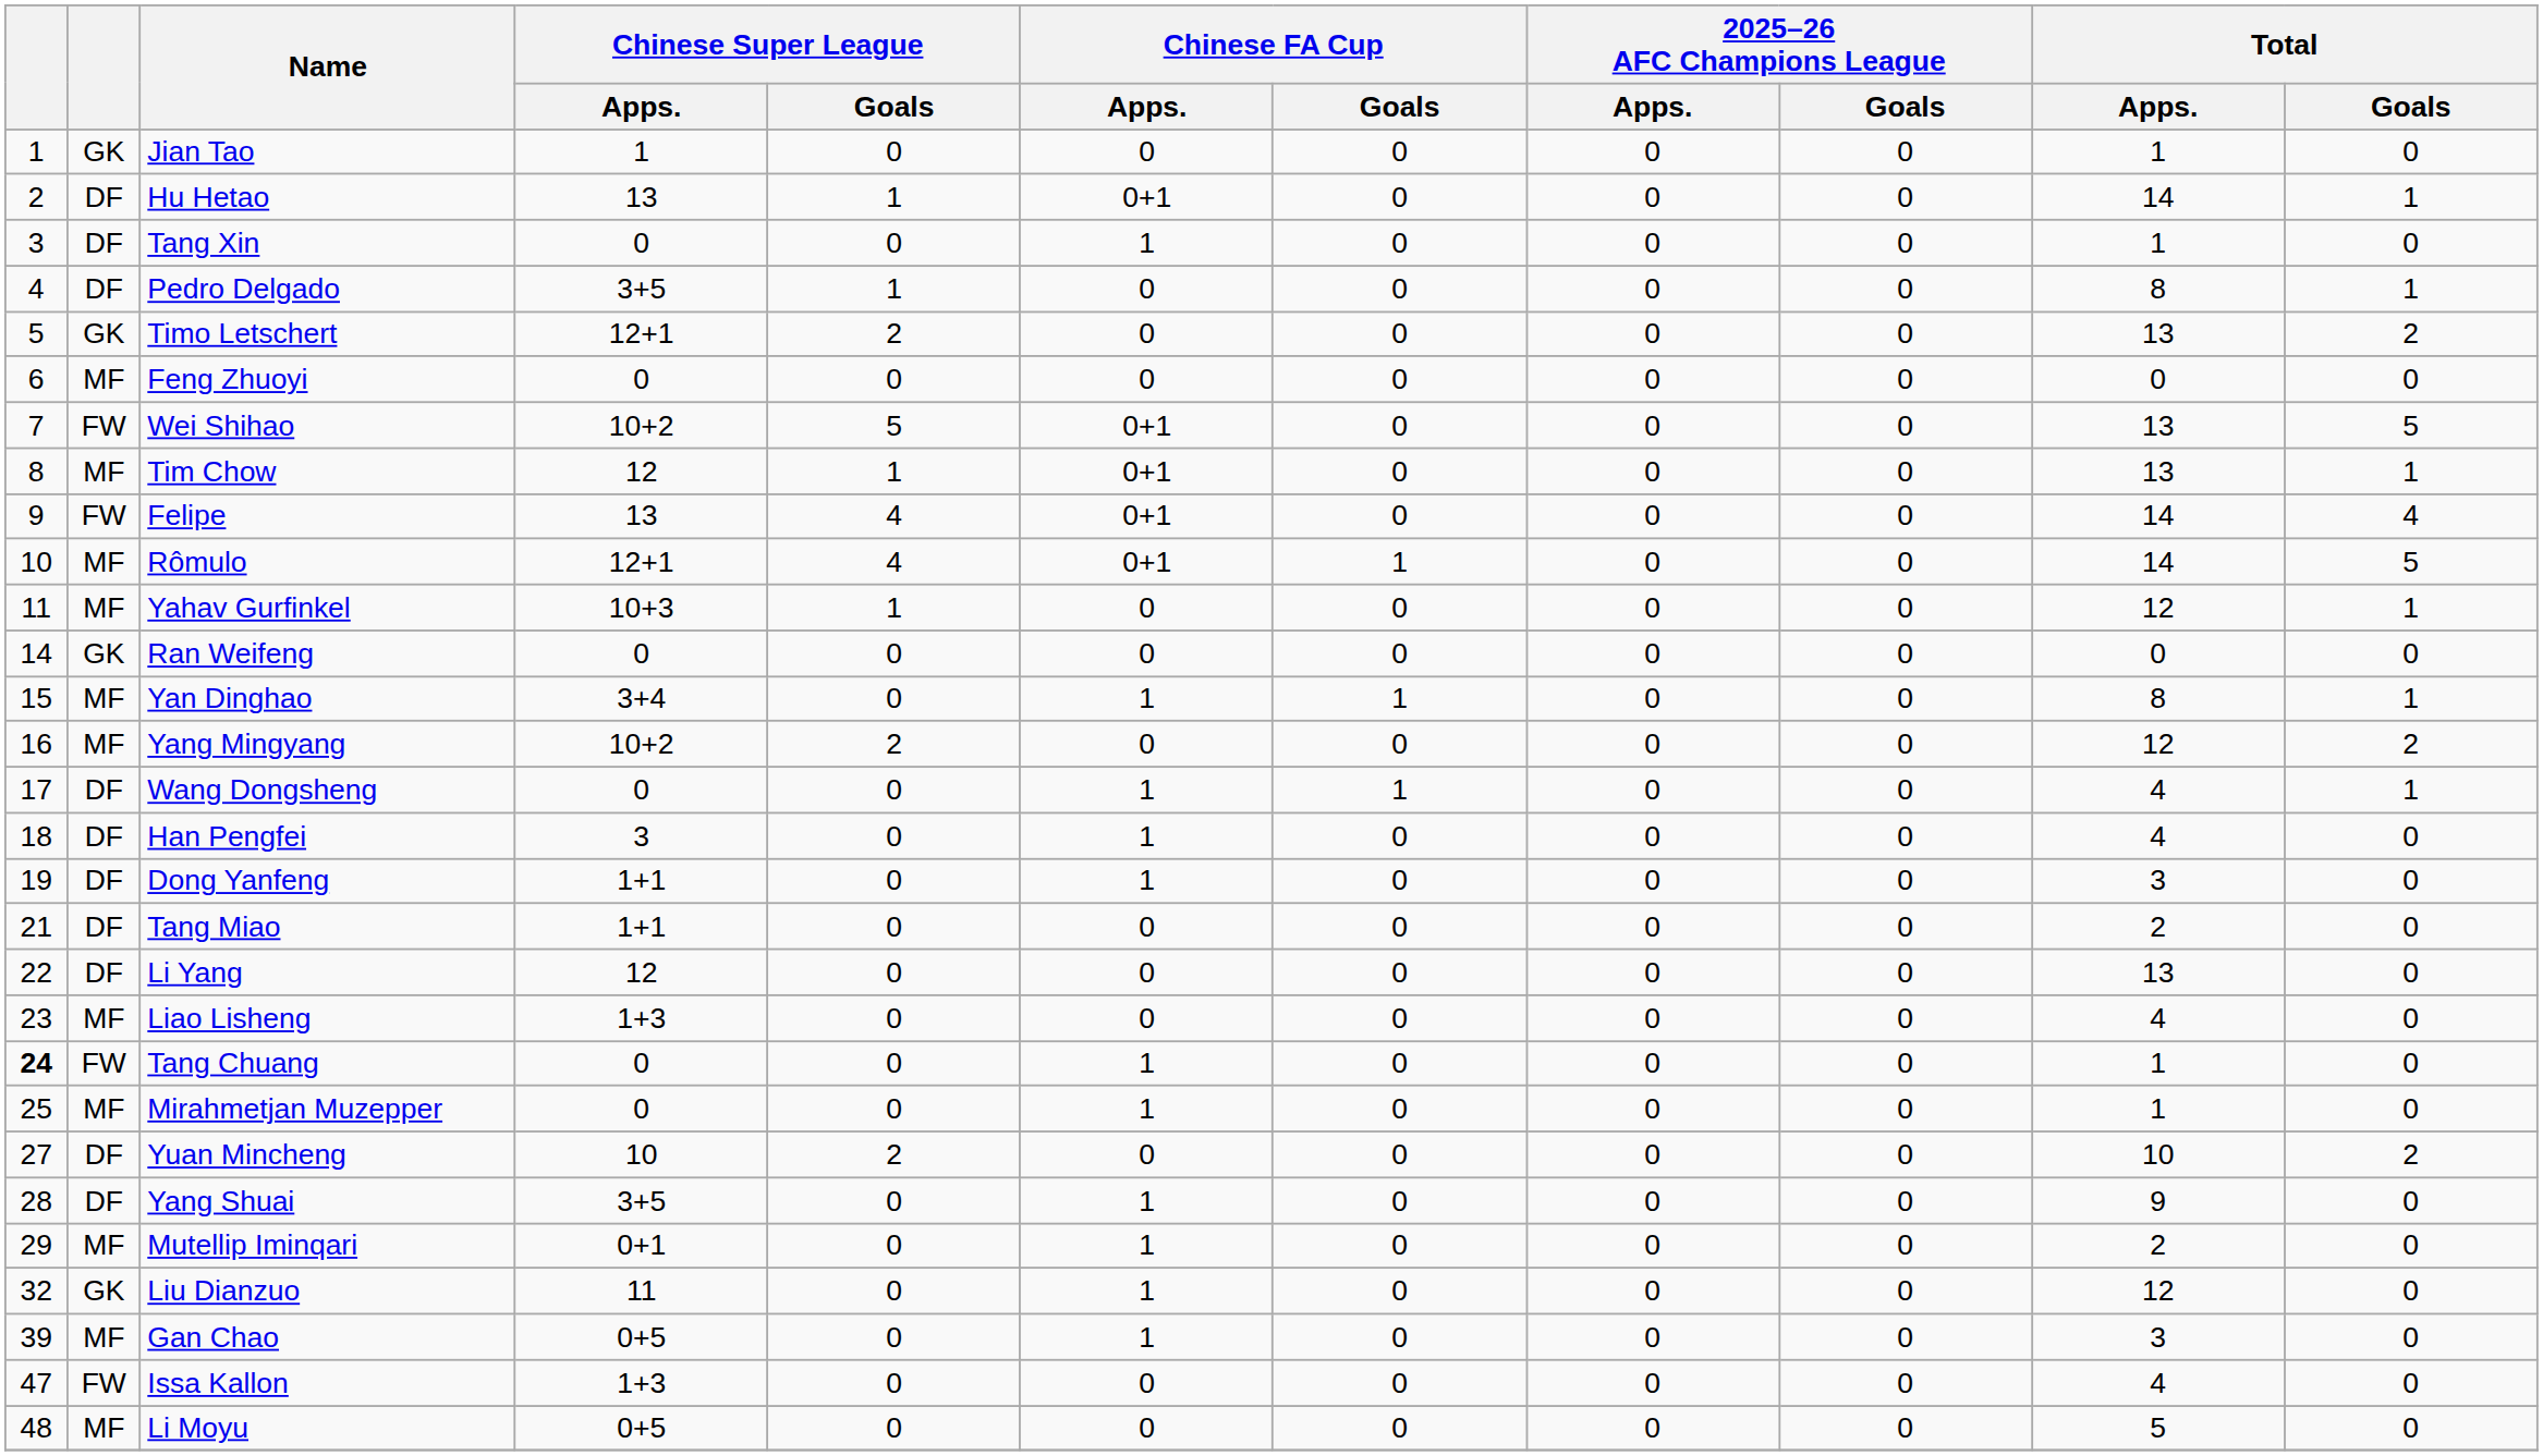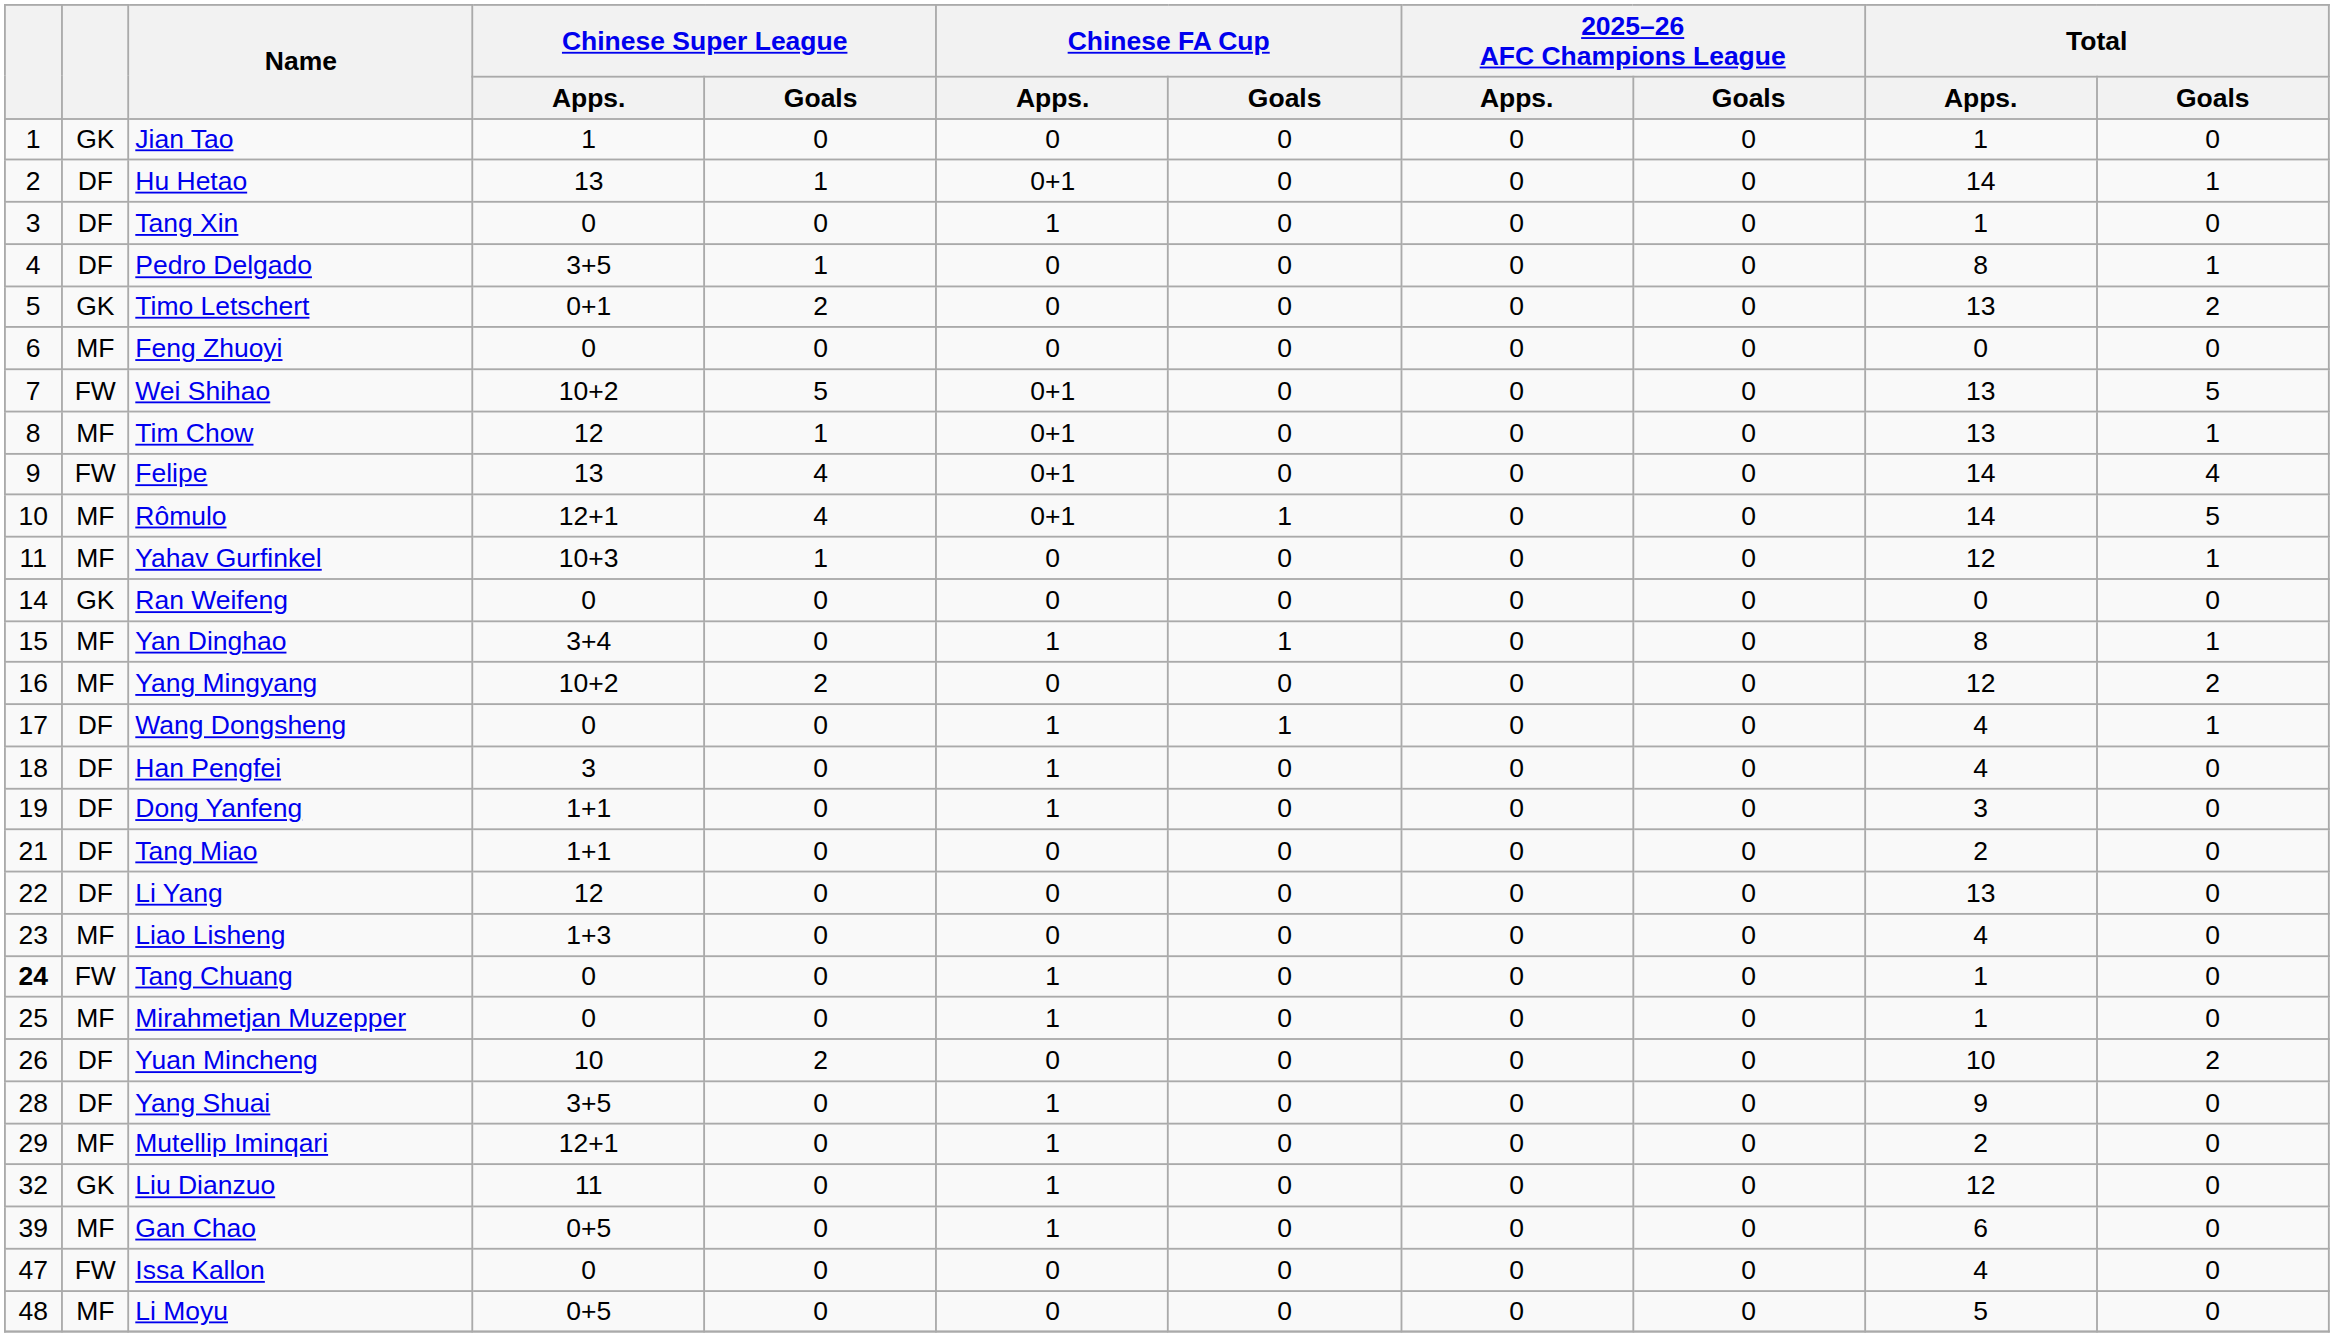 <table class="wikitable" style="text-align:center; font-size:90%; width:100%;">
 <tr>
 <th rowspan="2"></th>
 <th rowspan="2" style="width:30px;"></th>
 <th rowspan="2" style="width:180px;">Name</th>
 <th colspan="2" style="width:180px;"><a href='#'>Chinese Super League</a></th>
 <th colspan="2" style="width:180px;"><a href='#'>Chinese FA Cup</a></th>
 <th colspan="2" style="width:180px;"><a href='#'>2025–26 <br> AFC Champions League</a></th>
 <th colspan="2" style="width:180px;">Total</th>
 </tr>
 <tr>
 <th>Apps.</th>
 <th>Goals</th>
 <th>Apps.</th>
 <th>Goals</th>
 <th>Apps.</th>
 <th>Goals</th>
 <th>Apps.</th>
 <th>Goals</th>
 </tr>
 <tr>
 <td>1</td>
 <td>GK</td>
 <td align="left"> <a href='#'>Jian Tao</a></td>
 <td>1</td>
 <td>0</td>
 <td>0</td>
 <td>0</td>
 <td>0</td>
 <td>0</td>
 <td>1</td>
 <td>0</td>
 </tr>
 <tr>
 <td>2</td>
 <td>DF</td>
 <td align="left"> <a href='#'>Hu Hetao</a></td>
 <td>13</td>
 <td>1</td>
 <td>0+1</td>
 <td>0</td>
 <td>0</td>
 <td>0</td>
 <td>14</td>
 <td>1</td>
 </tr>
 <tr>
 <td>3</td>
 <td>DF</td>
 <td align="left"> <a href='#'>Tang Xin</a></td>
 <td>0</td>
 <td>0</td>
 <td>1</td>
 <td>0</td>
 <td>0</td>
 <td>0</td>
 <td>1</td>
 <td>0</td>
 </tr>
 <tr>
 <td>4</td>
 <td>DF</td>
 <td align="left"> <a href='#'>Pedro Delgado</a></td>
 <td>3+5</td>
 <td>1</td>
 <td>0</td>
 <td>0</td>
 <td>0</td>
 <td>0</td>
 <td>8</td>
 <td>1</td>
 </tr>
 <tr>
 <td>5</td>
 <td>GK</td>
 <td align="left"> <a href='#'>Timo Letschert</a></td>
-<td>12+1</td>
+<td>0+1</td>
 <td>2</td>
 <td>0</td>
 <td>0</td>
 <td>0</td>
 <td>0</td>
 <td>13</td>
 <td>2</td>
 </tr>
 <tr>
 <td>6</td>
 <td>MF</td>
 <td align="left"> <a href='#'>Feng Zhuoyi</a></td>
 <td>0</td>
 <td>0</td>
 <td>0</td>
 <td>0</td>
 <td>0</td>
 <td>0</td>
 <td>0</td>
 <td>0</td>
 </tr>
 <tr>
 <td>7</td>
 <td>FW</td>
 <td align="left"> <a href='#'>Wei Shihao</a></td>
 <td>10+2</td>
 <td>5</td>
 <td>0+1</td>
 <td>0</td>
 <td>0</td>
 <td>0</td>
 <td>13</td>
 <td>5</td>
 </tr>
 <tr>
 <td>8</td>
 <td>MF</td>
 <td align="left"> <a href='#'>Tim Chow</a></td>
 <td>12</td>
 <td>1</td>
 <td>0+1</td>
 <td>0</td>
 <td>0</td>
 <td>0</td>
 <td>13</td>
 <td>1</td>
 </tr>
 <tr>
 <td>9</td>
 <td>FW</td>
 <td align="left"> <a href='#'>Felipe</a></td>
 <td>13</td>
 <td>4</td>
 <td>0+1</td>
 <td>0</td>
 <td>0</td>
 <td>0</td>
 <td>14</td>
 <td>4</td>
 </tr>
 <tr>
 <td>10</td>
 <td>MF</td>
 <td align="left"> <a href='#'>Rômulo</a></td>
 <td>12+1</td>
 <td>4</td>
 <td>0+1</td>
 <td>1</td>
 <td>0</td>
 <td>0</td>
 <td>14</td>
 <td>5</td>
 </tr>
 <tr>
 <td>11</td>
 <td>MF</td>
 <td align="left"> <a href='#'>Yahav Gurfinkel</a></td>
 <td>10+3</td>
 <td>1</td>
 <td>0</td>
 <td>0</td>
 <td>0</td>
 <td>0</td>
 <td>12</td>
 <td>1</td>
 </tr>
 <tr>
 <td>14</td>
 <td>GK</td>
 <td align="left"> <a href='#'>Ran Weifeng</a></td>
 <td>0</td>
 <td>0</td>
 <td>0</td>
 <td>0</td>
 <td>0</td>
 <td>0</td>
 <td>0</td>
 <td>0</td>
 </tr>
 <tr>
 <td>15</td>
 <td>MF</td>
 <td align="left"> <a href='#'>Yan Dinghao</a></td>
 <td>3+4</td>
 <td>0</td>
 <td>1</td>
 <td>1</td>
 <td>0</td>
 <td>0</td>
 <td>8</td>
 <td>1</td>
 </tr>
 <tr>
 <td>16</td>
 <td>MF</td>
 <td align="left"> <a href='#'>Yang Mingyang</a></td>
 <td>10+2</td>
 <td>2</td>
 <td>0</td>
 <td>0</td>
 <td>0</td>
 <td>0</td>
 <td>12</td>
 <td>2</td>
 </tr>
 <tr>
 <td>17</td>
 <td>DF</td>
 <td align="left"> <a href='#'>Wang Dongsheng</a></td>
 <td>0</td>
 <td>0</td>
 <td>1</td>
 <td>1</td>
 <td>0</td>
 <td>0</td>
 <td>4</td>
 <td>1</td>
 </tr>
 <tr>
 <td>18</td>
 <td>DF</td>
 <td align="left"> <a href='#'>Han Pengfei</a></td>
 <td>3</td>
 <td>0</td>
 <td>1</td>
 <td>0</td>
 <td>0</td>
 <td>0</td>
 <td>4</td>
 <td>0</td>
 </tr>
 <tr>
 <td>19</td>
 <td>DF</td>
 <td align="left"> <a href='#'>Dong Yanfeng</a></td>
 <td>1+1</td>
 <td>0</td>
 <td>1</td>
 <td>0</td>
 <td>0</td>
 <td>0</td>
 <td>3</td>
 <td>0</td>
 </tr>
 <tr>
 <td>21</td>
 <td>DF</td>
 <td align="left"> <a href='#'>Tang Miao</a></td>
 <td>1+1</td>
 <td>0</td>
 <td>0</td>
 <td>0</td>
 <td>0</td>
 <td>0</td>
 <td>2</td>
 <td>0</td>
 </tr>
 <tr>
 <td>22</td>
 <td>DF</td>
 <td align="left"> <a href='#'>Li Yang</a></td>
 <td>12</td>
 <td>0</td>
 <td>0</td>
 <td>0</td>
 <td>0</td>
 <td>0</td>
 <td>13</td>
 <td>0</td>
 </tr>
 <tr>
 <td>23</td>
 <td>MF</td>
 <td align="left"> <a href='#'>Liao Lisheng</a></td>
 <td>1+3</td>
 <td>0</td>
 <td>0</td>
 <td>0</td>
 <td>0</td>
 <td>0</td>
 <td>4</td>
 <td>0</td>
 </tr>
 <tr>
 <td><strong>24</strong></td>
 <td>FW</td>
 <td align="left"> <a href='#'>Tang Chuang</a></td>
 <td>0</td>
 <td>0</td>
 <td>1</td>
 <td>0</td>
 <td>0</td>
 <td>0</td>
 <td>1</td>
 <td>0</td>
 </tr>
 <tr>
 <td>25</td>
 <td>MF</td>
 <td align="left"> <a href='#'>Mirahmetjan Muzepper</a></td>
 <td>0</td>
 <td>0</td>
 <td>1</td>
 <td>0</td>
 <td>0</td>
 <td>0</td>
 <td>1</td>
 <td>0</td>
 </tr>
 <tr>
-<td>27</td>
+<td>26</td>
 <td>DF</td>
 <td align="left"> <a href='#'>Yuan Mincheng</a></td>
 <td>10</td>
 <td>2</td>
 <td>0</td>
 <td>0</td>
 <td>0</td>
 <td>0</td>
 <td>10</td>
 <td>2</td>
 </tr>
 <tr>
 <td>28</td>
 <td>DF</td>
 <td align="left"> <a href='#'>Yang Shuai</a></td>
 <td>3+5</td>
 <td>0</td>
 <td>1</td>
 <td>0</td>
 <td>0</td>
 <td>0</td>
 <td>9</td>
 <td>0</td>
 </tr>
 <tr>
 <td>29</td>
 <td>MF</td>
 <td align="left"> <a href='#'>Mutellip Iminqari</a></td>
-<td>0+1</td>
+<td>12+1</td>
 <td>0</td>
 <td>1</td>
 <td>0</td>
 <td>0</td>
 <td>0</td>
 <td>2</td>
 <td>0</td>
 </tr>
 <tr>
 <td>32</td>
 <td>GK</td>
 <td align="left"> <a href='#'>Liu Dianzuo</a></td>
 <td>11</td>
 <td>0</td>
 <td>1</td>
 <td>0</td>
 <td>0</td>
 <td>0</td>
 <td>12</td>
 <td>0</td>
 </tr>
 <tr>
 <td>39</td>
 <td>MF</td>
 <td align="left"> <a href='#'>Gan Chao</a></td>
 <td>0+5</td>
 <td>0</td>
 <td>1</td>
 <td>0</td>
 <td>0</td>
 <td>0</td>
-<td>3</td>
+<td>6</td>
 <td>0</td>
 </tr>
 <tr>
 <td>47</td>
 <td>FW</td>
 <td align="left"> <a href='#'>Issa Kallon</a></td>
-<td>1+3</td>
+<td>0</td>
 <td>0</td>
 <td>0</td>
 <td>0</td>
 <td>0</td>
 <td>0</td>
 <td>4</td>
 <td>0</td>
 </tr>
 <tr>
 <td>48</td>
 <td>MF</td>
 <td align="left"> <a href='#'>Li Moyu</a></td>
 <td>0+5</td>
 <td>0</td>
 <td>0</td>
 <td>0</td>
 <td>0</td>
 <td>0</td>
 <td>5</td>
 <td>0</td>
 </tr>
 <tr>
 </tr>
 </table>
